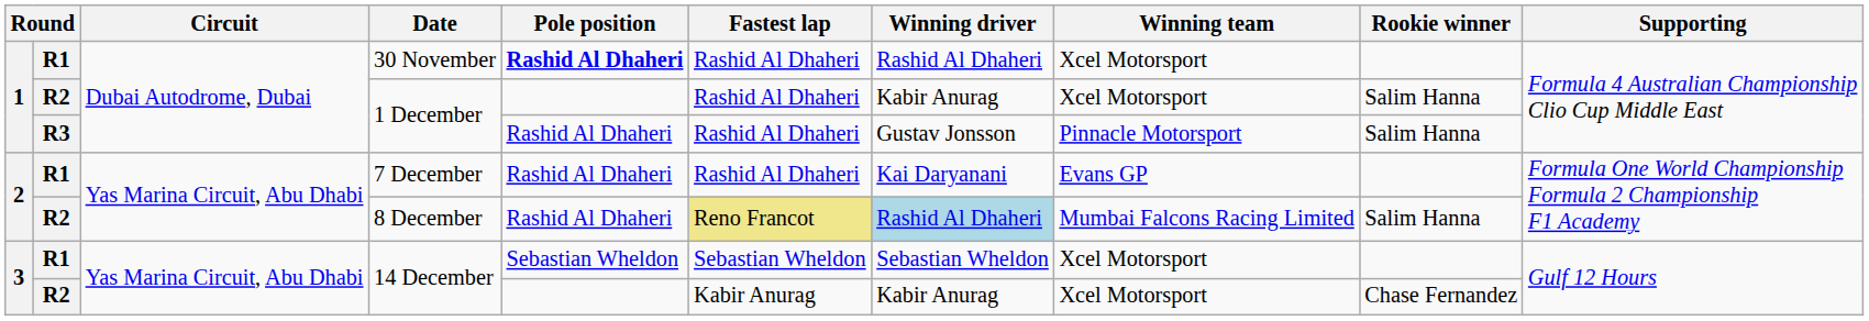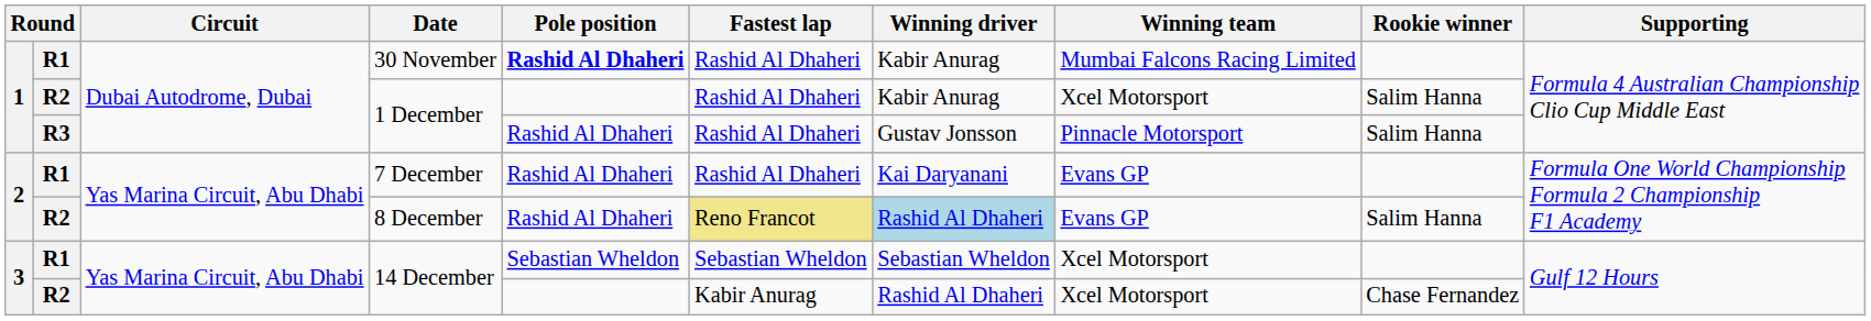 <table class="wikitable" style="font-size: 85%">
 <tr>
 <th colspan=2>Round</th>
 <th>Circuit</th>
 <th>Date</th>
 <th>Pole position</th>
 <th>Fastest lap</th>
 <th>Winning driver</th>
 <th>Winning team</th>
 <th>Rookie winner</th>
 <th>Supporting</th>
 </tr>
 <tr>
 <th rowspan=3>1</th>
 <th>R1</th>
 <td rowspan=3><a href='#'>Dubai Autodrome</a>, <a href='#'>Dubai</a></td>
 <td nowrap>30 November</td>
 <td nowrap><strong> <a href='#'>Rashid Al Dhaheri</a></strong></td>
 <td nowrap> <a href='#'>Rashid Al Dhaheri</a></td>
-<td nowrap> <a href='#'>Rashid Al Dhaheri</a></td>
-<td> Xcel Motorsport</td>
+<td> Kabir Anurag</td>
+<td nowrap> <a href='#'>Mumbai Falcons Racing Limited</a></td>
 <td nowrap> </td>
 <td rowspan=3 nowrap><em><a href='#'>Formula 4 Australian Championship</a><br>Clio Cup Middle East</em></td>
 </tr>
 <tr>
 <th>R2</th>
 <td rowspan=2>1 December</td>
 <td></td>
 <td> <a href='#'>Rashid Al Dhaheri</a></td>
 <td> Kabir Anurag</td>
 <td> Xcel Motorsport</td>
 <td> Salim Hanna</td>
 </tr>
 <tr>
 <th>R3</th>
 <td> <a href='#'>Rashid Al Dhaheri</a></td>
 <td> <a href='#'>Rashid Al Dhaheri</a></td>
 <td nowrap> Gustav Jonsson</td>
 <td nowrap> <a href='#'>Pinnacle Motorsport</a></td>
 <td> Salim Hanna</td>
 </tr>
 <tr>
 <th rowspan=2>2</th>
 <th>R1</th>
 <td rowspan=2 nowrap><a href='#'>Yas Marina Circuit</a>, <a href='#'>Abu Dhabi</a></td>
 <td>7 December</td>
 <td> <a href='#'>Rashid Al Dhaheri</a></td>
 <td> <a href='#'>Rashid Al Dhaheri</a></td>
 <td> <a href='#'>Kai Daryanani</a></td>
 <td> <a href='#'>Evans GP</a></td>
 <td> </td>
 <td rowspan=2><em><a href='#'>Formula One World Championship</a><br><a href='#'>Formula 2 Championship</a><br><a href='#'>F1 Academy</a></em></td>
 </tr>
 <tr>
 <th>R2</th>
 <td>8 December</td>
 <td> <a href='#'>Rashid Al Dhaheri</a></td>
 <td style="background: khaki;"> Reno Francot</td>
 <td style="background: lightblue;"> <a href='#'>Rashid Al Dhaheri</a></td>
-<td> <a href='#'>Mumbai Falcons Racing Limited</a></td>
+<td> <a href='#'>Evans GP</a></td>
 <td> Salim Hanna</td>
 </tr>
 <tr>
 <th rowspan=2>3</th>
 <th>R1</th>
 <td rowspan=2><a href='#'>Yas Marina Circuit</a>, <a href='#'>Abu Dhabi</a></td>
 <td rowspan=2>14 December</td>
 <td nowrap> <a href='#'>Sebastian Wheldon</a></td>
 <td nowrap> <a href='#'>Sebastian Wheldon</a></td>
 <td nowrap> <a href='#'>Sebastian Wheldon</a></td>
 <td> Xcel Motorsport</td>
 <td> </td>
 <td rowspan=2><em><a href='#'>Gulf 12 Hours</a></em></td>
 </tr>
 <tr>
 <th>R2</th>
 <td> </td>
 <td> Kabir Anurag</td>
-<td> Kabir Anurag</td>
+<td nowrap> <a href='#'>Rashid Al Dhaheri</a></td>
 <td> Xcel Motorsport</td>
 <td nowrap> Chase Fernandez</td>
 </tr>
 </table>
